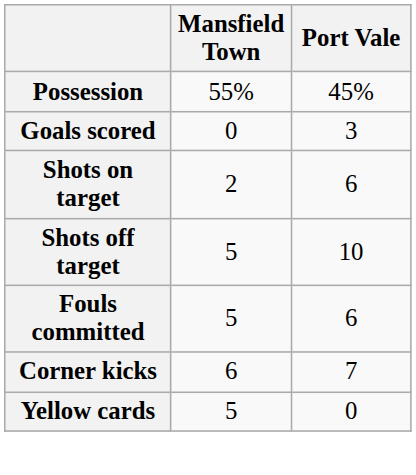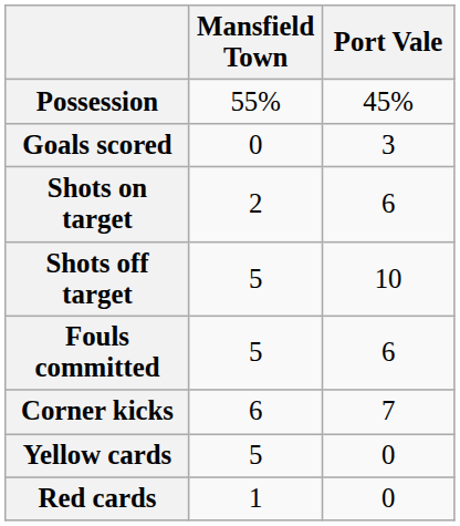 <table class="wikitable plainrowheaders" style="text-align: center">
 <tr>
 <th scope="col" width=100></th>
 <th scope="col" width=70>Mansfield Town</th>
 <th scope="col" width=70>Port Vale</th>
 </tr>
 <tr>
 <th scope="row">Possession</th>
 <td>55%</td>
 <td>45%</td>
 </tr>
 <tr>
 <th scope="row">Goals scored</th>
 <td>0</td>
 <td>3</td>
 </tr>
 <tr>
 <th scope="row">Shots on target</th>
 <td>2</td>
 <td>6</td>
 </tr>
 <tr>
 <th scope="row">Shots off target</th>
 <td>5</td>
 <td>10</td>
 </tr>
 <tr>
 <th scope="row">Fouls committed</th>
 <td>5</td>
 <td>6</td>
 </tr>
 <tr>
 <th scope="row">Corner kicks</th>
 <td>6</td>
 <td>7</td>
 </tr>
 <tr>
 <th scope="row">Yellow cards</th>
 <td>5</td>
 <td>0</td>
 </tr>
+<tr>
+<th scope="row">Red cards</th>
+<td>1</td>
+<td>0</td>
+</tr>
 </table>
